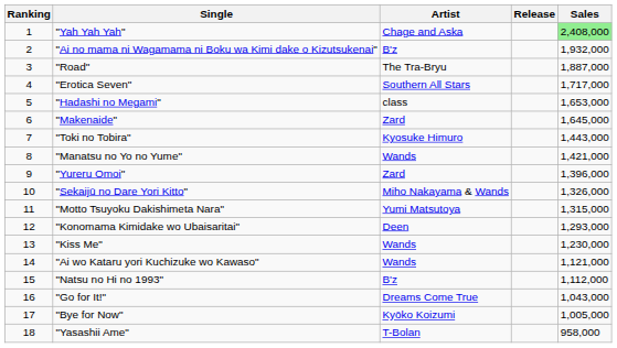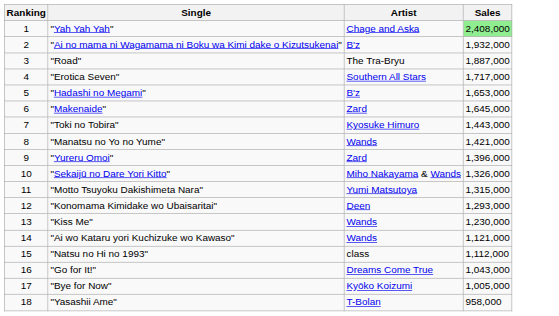 <table class="wikitable sortable" style="font-size:97%;">
 <tr>
 <th>Ranking</th>
 <th>Single</th>
 <th>Artist</th>
-<th>Release</th>
 <th>Sales</th>
 </tr>
 <tr>
 <td align="center">1</td>
 <td>"<a href='#'>Yah Yah Yah</a>"</td>
 <td><a href='#'>Chage and Aska</a></td>
-<td></td>
 <td style="background: lightgreen;">2,408,000</td>
 </tr>
 <tr>
 <td align="center">2</td>
 <td>"<a href='#'>Ai no mama ni Wagamama ni Boku wa Kimi dake o Kizutsukenai</a>"</td>
 <td><a href='#'>B'z</a></td>
-<td></td>
 <td>1,932,000</td>
 </tr>
 <tr>
 <td align="center">3</td>
 <td>"Road"</td>
 <td>The Tra-Bryu</td>
-<td></td>
 <td>1,887,000</td>
 </tr>
 <tr>
 <td align="center">4</td>
 <td>"Erotica Seven"</td>
 <td><a href='#'>Southern All Stars</a></td>
-<td></td>
 <td>1,717,000</td>
 </tr>
 <tr>
 <td align="center">5</td>
 <td>"<a href='#'>Hadashi no Megami</a>"</td>
-<td>class</td>
-<td></td>
+<td><a href='#'>B'z</a></td>
 <td>1,653,000</td>
 </tr>
 <tr>
 <td align="center">6</td>
 <td>"<a href='#'>Makenaide</a>"</td>
 <td><a href='#'>Zard</a></td>
-<td></td>
 <td>1,645,000</td>
 </tr>
 <tr>
 <td align="center">7</td>
 <td>"Toki no Tobira"</td>
 <td><a href='#'>Kyosuke Himuro</a></td>
-<td></td>
 <td>1,443,000</td>
 </tr>
 <tr>
 <td align="center">8</td>
 <td>"Manatsu no Yo no Yume"</td>
 <td><a href='#'>Wands</a></td>
-<td></td>
 <td>1,421,000</td>
 </tr>
 <tr>
 <td align="center">9</td>
 <td>"<a href='#'>Yureru Omoi</a>"</td>
 <td><a href='#'>Zard</a></td>
-<td></td>
 <td>1,396,000</td>
 </tr>
 <tr>
 <td align="center">10</td>
 <td>"<a href='#'>Sekaijū no Dare Yori Kitto</a>"</td>
 <td><a href='#'>Miho Nakayama</a> & <a href='#'>Wands</a></td>
-<td></td>
 <td>1,326,000</td>
 </tr>
 <tr>
 <td align="center">11</td>
 <td>"Motto Tsuyoku Dakishimeta Nara"</td>
 <td><a href='#'>Yumi Matsutoya</a></td>
-<td></td>
 <td>1,315,000</td>
 </tr>
 <tr>
 <td align="center">12</td>
 <td>"Konomama Kimidake wo Ubaisaritai"</td>
 <td><a href='#'>Deen</a></td>
-<td></td>
 <td>1,293,000</td>
 </tr>
 <tr>
 <td align="center">13</td>
 <td>"Kiss Me"</td>
 <td><a href='#'>Wands</a></td>
-<td></td>
 <td>1,230,000</td>
 </tr>
 <tr>
 <td align="center">14</td>
 <td>"Ai wo Kataru yori Kuchizuke wo Kawaso"</td>
 <td><a href='#'>Wands</a></td>
-<td></td>
 <td>1,121,000</td>
 </tr>
 <tr>
 <td align="center">15</td>
 <td>"Natsu no Hi no 1993"</td>
-<td><a href='#'>B'z</a></td>
-<td></td>
+<td>class</td>
 <td>1,112,000</td>
 </tr>
 <tr>
 <td align="center">16</td>
 <td>"Go for It!"</td>
 <td><a href='#'>Dreams Come True</a></td>
-<td></td>
 <td>1,043,000</td>
 </tr>
 <tr>
 <td align="center">17</td>
 <td>"Bye for Now"</td>
 <td><a href='#'>Kyōko Koizumi</a></td>
-<td></td>
 <td>1,005,000</td>
 </tr>
 <tr>
 <td align="center">18</td>
 <td>"Yasashii Ame"</td>
 <td><a href='#'>T-Bolan</a></td>
-<td></td>
 <td>958,000</td>
 </tr>
 </table>
